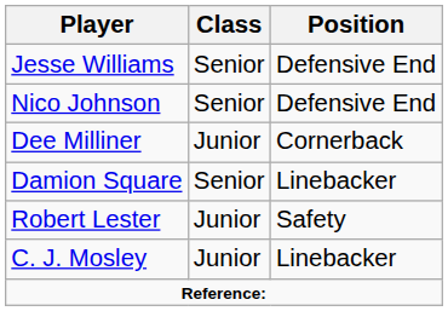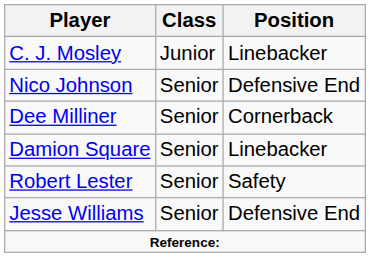 <table class="wikitable" border="1">
 <tr ;>
 <th>Player</th>
 <th>Class</th>
 <th>Position</th>
 </tr>
 <tr>
-<td><a href='#'>Jesse Williams</a></td>
-<td>Senior</td>
-<td>Defensive End</td>
+<td><a href='#'>C. J. Mosley</a></td>
+<td>Junior</td>
+<td>Linebacker</td>
 </tr>
 <tr>
 <td><a href='#'>Nico Johnson</a></td>
 <td>Senior</td>
 <td>Defensive End</td>
 </tr>
 <tr>
 <td><a href='#'>Dee Milliner</a></td>
-<td>Junior</td>
+<td>Senior</td>
 <td>Cornerback</td>
 </tr>
 <tr>
 <td><a href='#'>Damion Square</a></td>
 <td>Senior</td>
 <td>Linebacker</td>
 </tr>
 <tr>
 <td><a href='#'>Robert Lester</a></td>
-<td>Junior</td>
+<td>Senior</td>
 <td>Safety</td>
 </tr>
 <tr>
-<td><a href='#'>C. J. Mosley</a></td>
-<td>Junior</td>
-<td>Linebacker</td>
+<td><a href='#'>Jesse Williams</a></td>
+<td>Senior</td>
+<td>Defensive End</td>
 </tr>
 <tr>
 <td colspan="3" style="font-size: 8pt" align="center"><strong>Reference:</strong></td>
 </tr>
 </table>
